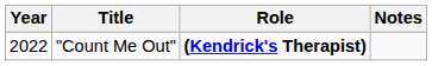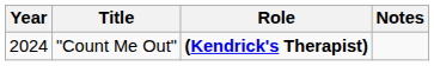 <table class="wikitable sortable">
 <tr>
 <th>Year</th>
 <th>Title</th>
 <th>Role</th>
 <th class="unsortable">Notes</th>
 </tr>
 <tr>
-<td>2022</td>
+<td>2024</td>
 <td>"Count Me Out"</td>
 <td><strong>(<a href='#'>Kendrick's</a> Therapist)</strong></td>
 <td></td>
 </tr>
 </table>
